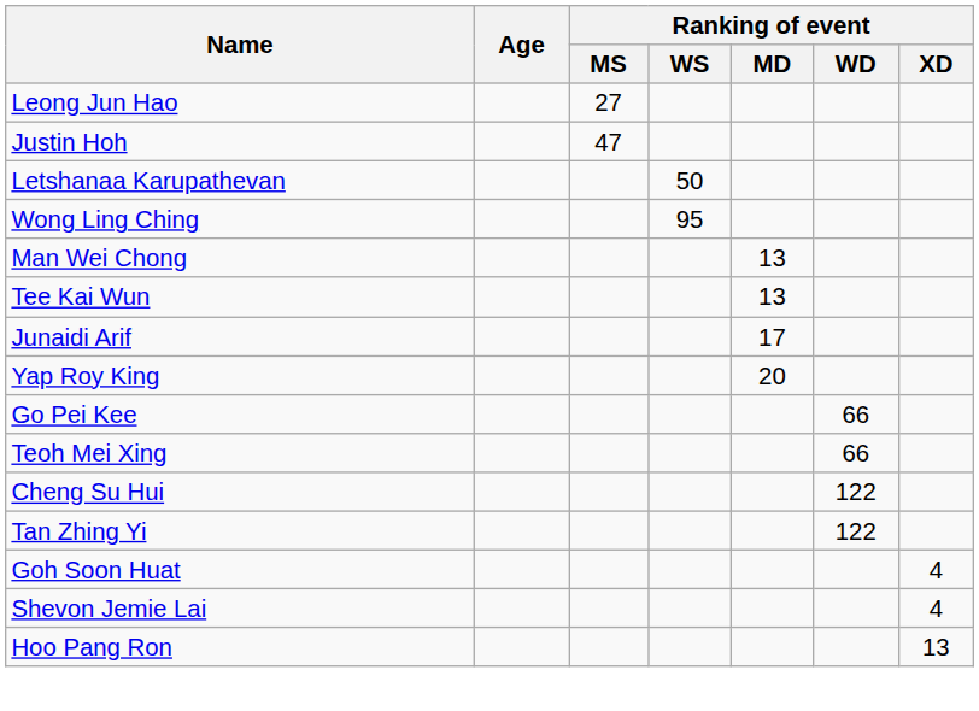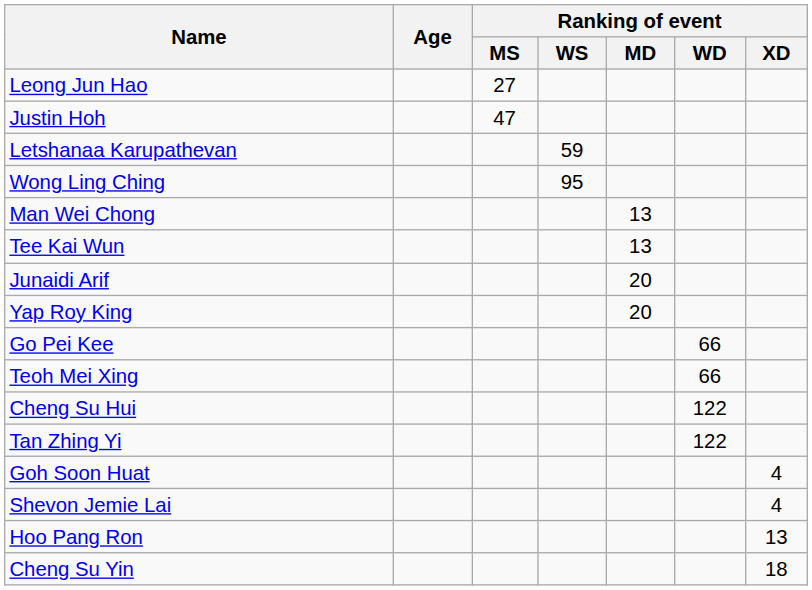 <table class="wikitable" style="width:600px; font-size:95%; text-align:center">
 <tr>
 <th rowspan="2" align="left">Name</th>
 <th rowspan="2" align="left">Age</th>
 <th colspan="5" align="center">Ranking of event</th>
 </tr>
 <tr>
 <th align="left">MS</th>
 <th align="left">WS</th>
 <th align="left">MD</th>
 <th align="left">WD</th>
 <th align="left">XD</th>
 </tr>
 <tr>
 <td align="left"><a href='#'>Leong Jun Hao</a></td>
 <td align="left"></td>
 <td>27</td>
 <td></td>
 <td></td>
 <td></td>
 <td></td>
 </tr>
 <tr>
 <td align="left"><a href='#'>Justin Hoh</a></td>
 <td align="left"></td>
 <td>47</td>
 <td></td>
 <td></td>
 <td></td>
 <td></td>
 </tr>
 <tr>
 <td align="left"><a href='#'>Letshanaa Karupathevan</a></td>
 <td align="left"></td>
 <td></td>
-<td>50</td>
+<td>59</td>
 <td></td>
 <td></td>
 <td></td>
 </tr>
 <tr>
 <td align="left"><a href='#'>Wong Ling Ching</a></td>
 <td align="left"></td>
 <td></td>
 <td>95</td>
 <td></td>
 <td></td>
 <td></td>
 </tr>
 <tr>
 <td align="left"><a href='#'>Man Wei Chong</a></td>
 <td align="left"></td>
 <td></td>
 <td></td>
 <td>13</td>
 <td></td>
 <td></td>
 </tr>
 <tr>
 <td align="left"><a href='#'>Tee Kai Wun</a></td>
 <td align="left"></td>
 <td></td>
 <td></td>
 <td>13</td>
 <td></td>
 <td></td>
 </tr>
 <tr>
 <td align="left"><a href='#'>Junaidi Arif</a></td>
 <td align="left"></td>
 <td></td>
 <td></td>
-<td>17</td>
+<td>20</td>
 <td></td>
 <td></td>
 </tr>
 <tr>
 <td align="left"><a href='#'>Yap Roy King</a></td>
 <td align="left"></td>
 <td></td>
 <td></td>
 <td>20</td>
 <td></td>
 <td></td>
 </tr>
 <tr>
 <td align="left"><a href='#'>Go Pei Kee</a></td>
 <td align="left"></td>
 <td></td>
 <td></td>
 <td></td>
 <td>66</td>
 <td></td>
 </tr>
 <tr>
 <td align="left"><a href='#'>Teoh Mei Xing</a></td>
 <td align="left"></td>
 <td></td>
 <td></td>
 <td></td>
 <td>66</td>
 <td></td>
 </tr>
 <tr>
 <td align="left"><a href='#'>Cheng Su Hui</a></td>
 <td align="left"></td>
 <td></td>
 <td></td>
 <td></td>
 <td>122</td>
 <td></td>
 </tr>
 <tr>
 <td align="left"><a href='#'>Tan Zhing Yi</a></td>
 <td align="left"></td>
 <td></td>
 <td></td>
 <td></td>
 <td>122</td>
 <td></td>
 </tr>
 <tr>
 <td align="left"><a href='#'>Goh Soon Huat</a></td>
 <td align="left"></td>
 <td></td>
 <td></td>
 <td></td>
 <td></td>
 <td>4</td>
 </tr>
 <tr>
 <td align="left"><a href='#'>Shevon Jemie Lai</a></td>
 <td align="left"></td>
 <td></td>
 <td></td>
 <td></td>
 <td></td>
 <td>4</td>
 </tr>
 <tr>
 <td align="left"><a href='#'>Hoo Pang Ron</a></td>
 <td align="left"></td>
 <td></td>
 <td></td>
 <td></td>
 <td></td>
 <td>13</td>
 </tr>
+<tr>
+<td align="left"><a href='#'>Cheng Su Yin</a></td>
+<td align="left"></td>
+<td></td>
+<td></td>
+<td></td>
+<td></td>
+<td>18</td>
+</tr>
 </table>
